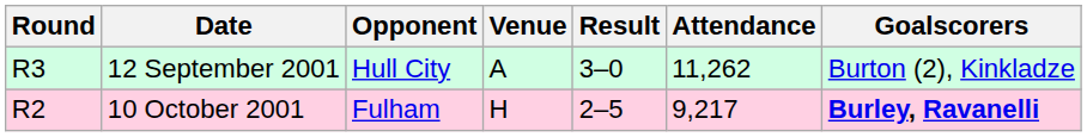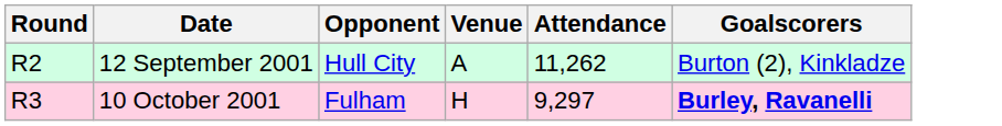 <table class="wikitable">
 <tr>
 <th>Round</th>
 <th>Date</th>
 <th>Opponent</th>
 <th>Venue</th>
-<th>Result</th>
 <th>Attendance</th>
 <th>Goalscorers</th>
 </tr>
 <tr style="background-color: #d0ffe3;">
-<td>R3</td>
+<td>R2</td>
 <td>12 September 2001</td>
 <td><a href='#'>Hull City</a></td>
 <td>A</td>
-<td>3–0</td>
 <td>11,262</td>
 <td><a href='#'>Burton</a> (2), <a href='#'>Kinkladze</a></td>
 </tr>
 <tr style="background-color: #ffd0e3;">
-<td>R2</td>
+<td>R3</td>
 <td>10 October 2001</td>
 <td><a href='#'>Fulham</a></td>
 <td>H</td>
-<td>2–5</td>
-<td>9,217</td>
+<td>9,297</td>
 <td><strong><a href='#'>Burley</a>, <a href='#'>Ravanelli</a></strong></td>
 </tr>
 </table>
